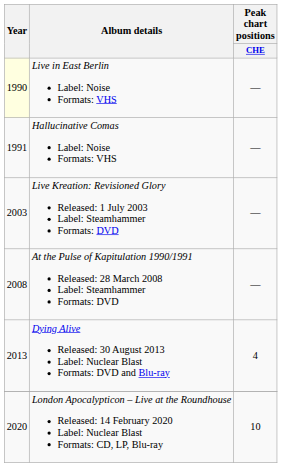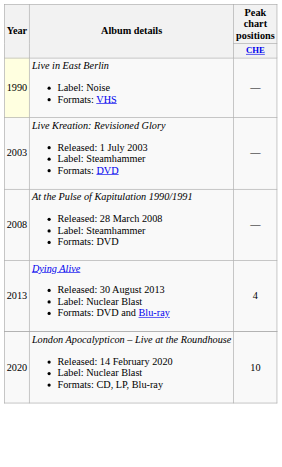 <table class="wikitable" border="1">
 <tr>
 <th rowspan="2">Year</th>
 <th rowspan="2">Album details</th>
 <th colspan="1">Peak chart positions</th>
 </tr>
 <tr>
 <th style="width:3em;font-size:85%;"><a href='#'>CHE</a><br></th>
 </tr>
 <tr>
 <td align="center" style="background: lightyellow;">1990</td>
 <td><em>Live in East Berlin</em><br><ul><li>Label: Noise</li><li>Formats: <a href='#'>VHS</a></li></ul></td>
-<td align="center">—</td>
-</tr>
-<tr>
-<td align="center">1991</td>
-<td><em>Hallucinative Comas</em><br><ul><li>Label: Noise</li><li>Formats: VHS</li></ul></td>
 <td align="center">—</td>
 </tr>
 <tr>
 <td align="center">2003</td>
 <td><em>Live Kreation: Revisioned Glory</em><br><ul><li>Released: 1 July 2003</li><li>Label: Steamhammer</li><li>Formats: <a href='#'>DVD</a></li></ul></td>
 <td align="center">—</td>
 </tr>
 <tr>
 <td align="center">2008</td>
 <td><em>At the Pulse of Kapitulation 1990/1991</em><br><ul><li>Released: 28 March 2008</li><li>Label: Steamhammer</li><li>Formats: DVD</li></ul></td>
 <td align="center">—</td>
 </tr>
 <tr>
 <td align="center">2013</td>
 <td><em><a href='#'>Dying Alive</a></em><br><ul><li>Released: 30 August 2013</li><li>Label: Nuclear Blast</li><li>Formats: DVD and <a href='#'>Blu-ray</a></li></ul></td>
 <td align="center">4</td>
 </tr>
 <tr>
 </tr>
 <tr>
 <td align="center">2020</td>
 <td><em>London Apocalypticon – Live at the Roundhouse</em><br><ul><li>Released: 14 February 2020</li><li>Label: Nuclear Blast</li><li>Formats: CD, LP, Blu-ray</li></ul></td>
 <td align="center">10</td>
 </tr>
 </table>
